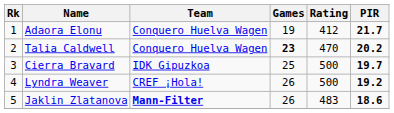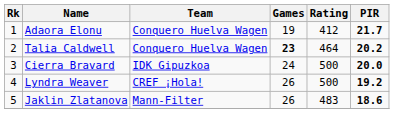 <table class="wikitable" style="text-align: center;">
 <tr>
 <th>Rk</th>
 <th>Name</th>
 <th>Team</th>
 <th>Games</th>
 <th>Rating</th>
 <th width=40>PIR</th>
 </tr>
 <tr>
 <td>1</td>
 <td align="left"> <a href='#'>Adaora Elonu</a></td>
 <td align="left"><a href='#'>Conquero Huelva Wagen</a></td>
 <td>19</td>
 <td>412</td>
 <td><strong>21.7</strong></td>
 </tr>
 <tr>
 <td>2</td>
 <td align="left"> <a href='#'>Talia Caldwell</a></td>
 <td align="left"><a href='#'>Conquero Huelva Wagen</a></td>
 <td><strong>23</strong></td>
-<td>470</td>
+<td>464</td>
 <td><strong>20.2</strong></td>
 </tr>
 <tr>
 <td>3</td>
 <td align="left"> <a href='#'>Cierra Bravard</a></td>
 <td align="left"><a href='#'>IDK Gipuzkoa</a></td>
-<td>25</td>
+<td>24</td>
 <td>500</td>
-<td><strong>19.7</strong></td>
+<td><strong>20.0</strong></td>
 </tr>
 <tr>
 <td>4</td>
 <td align="left"> <a href='#'>Lyndra Weaver</a></td>
 <td align="left"><a href='#'>CREF ¡Hola!</a></td>
 <td>26</td>
 <td>500</td>
 <td><strong>19.2</strong></td>
 </tr>
 <tr>
 <td>5</td>
 <td align="left"> <a href='#'>Jaklin Zlatanova</a></td>
-<td align="left"><strong><a href='#'>Mann-Filter</a></strong></td>
+<td align="left"><a href='#'>Mann-Filter</a></td>
 <td>26</td>
 <td>483</td>
 <td><strong>18.6</strong></td>
 </tr>
 <tr>
 </tr>
 </table>
